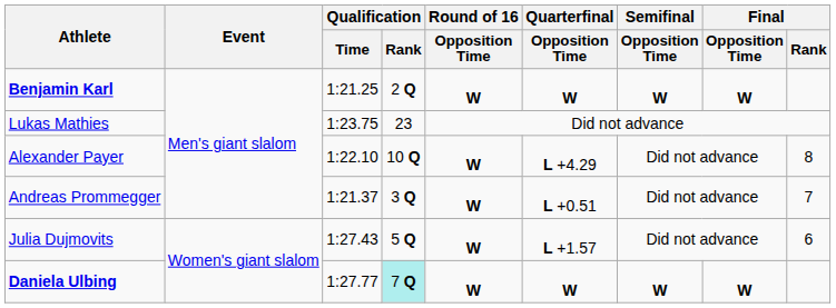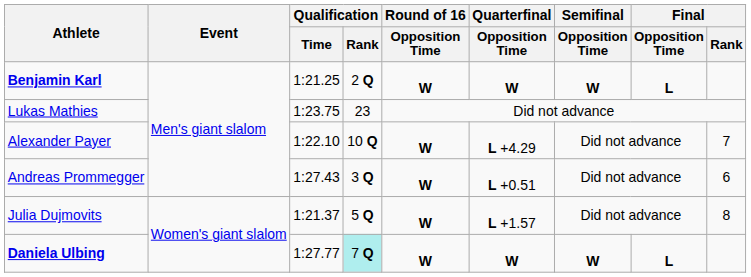 <table class=wikitable style="font-size:90%; text-align:center">
 <tr>
 <th rowspan=2>Athlete</th>
 <th rowspan=2>Event</th>
 <th colspan=2>Qualification</th>
 <th>Round of 16</th>
 <th>Quarterfinal</th>
 <th>Semifinal</th>
 <th colspan=2>Final</th>
 </tr>
 <tr style=font-size:95%>
 <th>Time</th>
 <th>Rank</th>
 <th>Opposition<br>Time</th>
 <th>Opposition<br>Time</th>
 <th>Opposition<br>Time</th>
 <th>Opposition<br>Time</th>
 <th>Rank</th>
 </tr>
 <tr>
 <td align=left><strong><a href='#'>Benjamin Karl</a></strong></td>
 <td align=left rowspan=4><a href='#'>Men's giant slalom</a></td>
 <td>1:21.25</td>
 <td>2 <strong>Q</strong></td>
 <td><br><strong>W</strong></td>
 <td><br><strong>W</strong></td>
 <td><br><strong>W</strong></td>
-<td><br><strong>W</strong></td>
+<td><br><strong>L</strong> </td>
 <td></td>
 </tr>
 <tr>
 <td align=left><a href='#'>Lukas Mathies</a></td>
 <td>1:23.75</td>
 <td>23</td>
 <td colspan=5>Did not advance</td>
 </tr>
 <tr>
 <td align=left><a href='#'>Alexander Payer</a></td>
 <td>1:22.10</td>
 <td>10 <strong>Q</strong></td>
 <td><br><strong>W</strong></td>
 <td><br><strong>L</strong> +4.29</td>
 <td colspan="2">Did not advance</td>
-<td>8</td>
+<td>7</td>
 </tr>
 <tr>
 <td align=left><a href='#'>Andreas Prommegger</a></td>
-<td>1:21.37</td>
+<td>1:27.43</td>
 <td>3 <strong>Q</strong></td>
 <td><br><strong>W</strong></td>
 <td><br><strong>L</strong> +0.51</td>
 <td colspan="2">Did not advance</td>
-<td>7</td>
+<td>6</td>
 </tr>
 <tr>
 <td align=left><a href='#'>Julia Dujmovits</a></td>
 <td align=left rowspan=3><a href='#'>Women's giant slalom</a></td>
-<td>1:27.43</td>
+<td>1:21.37</td>
 <td>5 <strong>Q</strong></td>
 <td><br><strong>W</strong></td>
 <td><br><strong>L</strong> +1.57</td>
 <td colspan="2">Did not advance</td>
-<td>6</td>
+<td>8</td>
 </tr>
 <tr>
 <td align=left><strong><a href='#'>Daniela Ulbing</a></strong></td>
 <td>1:27.77</td>
 <td style="background: paleturquoise;">7 <strong>Q</strong></td>
 <td><br><strong>W</strong></td>
 <td><br><strong>W</strong></td>
 <td><br><strong>W</strong></td>
-<td><br><strong>W</strong></td>
+<td><br><strong>L</strong> </td>
 <td></td>
 </tr>
 </table>
